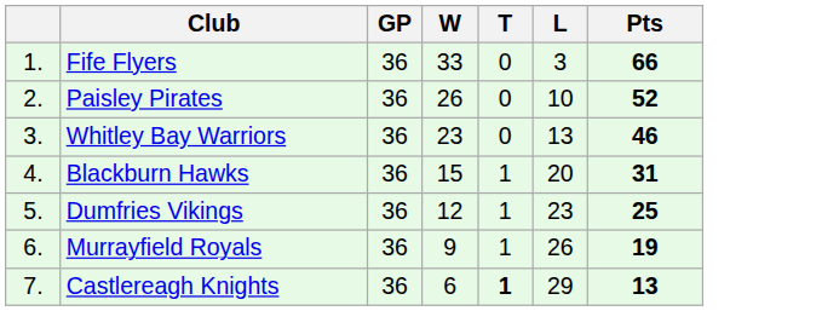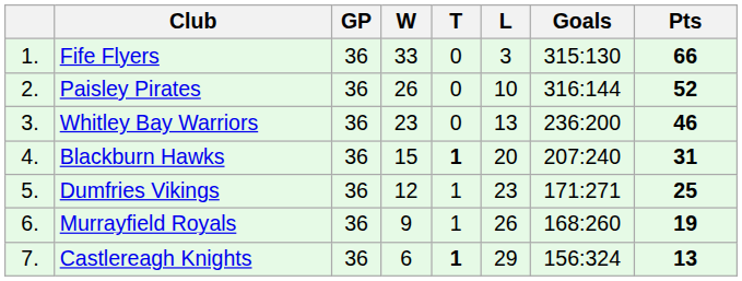 <table class="wikitable">
 <tr>
 <th width="30"></th>
 <th width="200">Club</th>
 <th width="30">GP</th>
 <th width="30">W</th>
 <th width="30">T</th>
 <th width="30">L</th>
+<th width="70">Goals</th>
 <th width="70">Pts</th>
 </tr>
 <tr bgcolor="#e6fae6" align="center">
 <td>1.</td>
 <td align="left"><a href='#'>Fife Flyers</a></td>
 <td>36</td>
 <td>33</td>
 <td>0</td>
 <td>3</td>
+<td>315:130</td>
 <td><strong>66</strong></td>
 </tr>
 <tr bgcolor="#e6fae6" align="center">
 <td>2.</td>
 <td align="left"><a href='#'>Paisley Pirates</a></td>
 <td>36</td>
 <td>26</td>
 <td>0</td>
 <td>10</td>
+<td>316:144</td>
 <td><strong>52</strong></td>
 </tr>
 <tr bgcolor="#e6fae6" align="center">
 <td>3.</td>
 <td align="left"><a href='#'>Whitley Bay Warriors</a></td>
 <td>36</td>
 <td>23</td>
 <td>0</td>
 <td>13</td>
+<td>236:200</td>
 <td><strong>46</strong></td>
 </tr>
 <tr bgcolor="#e6fae6" align="center">
 <td>4.</td>
 <td align="left"><a href='#'>Blackburn Hawks</a></td>
 <td>36</td>
 <td>15</td>
-<td>1</td>
+<td><strong>1</strong></td>
 <td>20</td>
+<td>207:240</td>
 <td><strong>31</strong></td>
 </tr>
 <tr bgcolor="#e6fae6" align="center">
 <td>5.</td>
 <td align="left"><a href='#'>Dumfries Vikings</a></td>
 <td>36</td>
 <td>12</td>
 <td>1</td>
 <td>23</td>
+<td>171:271</td>
 <td><strong>25</strong></td>
 </tr>
 <tr bgcolor="#e6fae6" align="center">
 <td>6.</td>
 <td align="left"><a href='#'>Murrayfield Royals</a></td>
 <td>36</td>
 <td>9</td>
 <td>1</td>
 <td>26</td>
+<td>168:260</td>
 <td><strong>19</strong></td>
 </tr>
 <tr bgcolor="#e6fae6" align="center">
 <td>7.</td>
 <td align="left"><a href='#'>Castlereagh Knights</a></td>
 <td>36</td>
 <td>6</td>
 <td><strong>1</strong></td>
 <td>29</td>
+<td>156:324</td>
 <td><strong>13</strong></td>
 </tr>
 </table>
